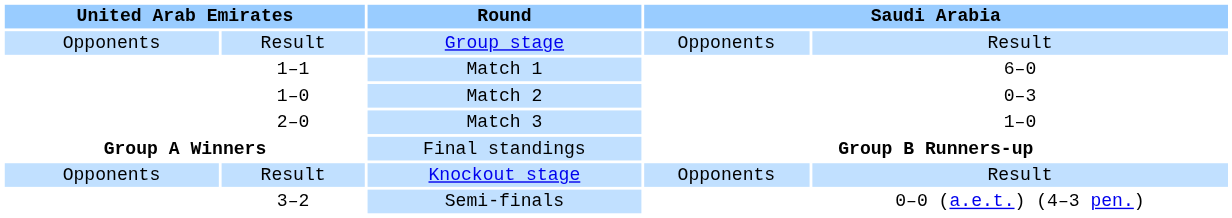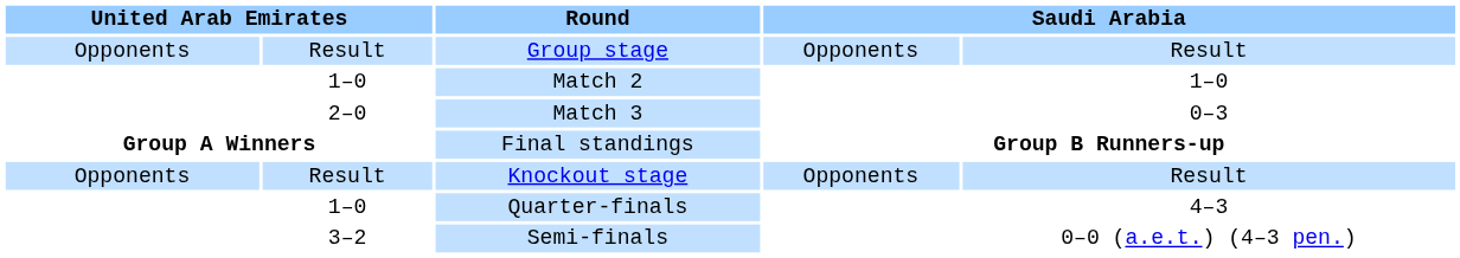 <table style="width:100%; text-align:center">
 <tr style="vertical-align:top; background:#99CCFF">
 <th colspan="2">United Arab Emirates</th>
 <th>Round</th>
 <th colspan="2">Saudi Arabia</th>
 </tr>
 <tr style="vertical-align:top; background:#C1E0FF">
 <td>Opponents</td>
 <td>Result</td>
 <td><a href='#'>Group stage</a></td>
 <td>Opponents</td>
 <td>Result</td>
 </tr>
 <tr>
 <td align="left"></td>
-<td>1–1</td>
-<td style="background:#C1E0FF">Match 1</td>
-<td align="left"></td>
-<td>6–0</td>
-</tr>
-<tr>
-<td align="left"></td>
 <td>1–0</td>
 <td style="background:#C1E0FF">Match 2</td>
 <td align="left"></td>
-<td>0–3</td>
+<td>1–0</td>
 </tr>
 <tr>
 <td align="left"></td>
 <td>2–0</td>
 <td style="background:#C1E0FF">Match 3</td>
 <td align="left"></td>
-<td>1–0</td>
+<td>0–3</td>
 </tr>
 <tr>
 <td colspan="2" style="text-align:center"><strong>Group A Winners</strong><br><div></div></td>
 <td style="background:#C1E0FF">Final standings</td>
 <td colspan="2" style="text-align:center"><strong>Group B Runners-up</strong><br><div></div></td>
 </tr>
 <tr style="vertical-align:top; background:#C1E0FF">
 <td>Opponents</td>
 <td>Result</td>
 <td><a href='#'>Knockout stage</a></td>
 <td>Opponents</td>
 <td>Result</td>
 </tr>
 <tr>
 <td align="left"></td>
+<td>1–0</td>
+<td style="background:#C1E0FF">Quarter-finals</td>
+<td align="left"></td>
+<td>4–3</td>
+</tr>
+<tr>
+<td align="left"></td>
 <td>3–2</td>
 <td style="background:#C1E0FF">Semi-finals</td>
 <td align="left"></td>
 <td>0–0 (<a href='#'>a.e.t.</a>) (4–3 <a href='#'>pen.</a>)</td>
 </tr>
 </table>
